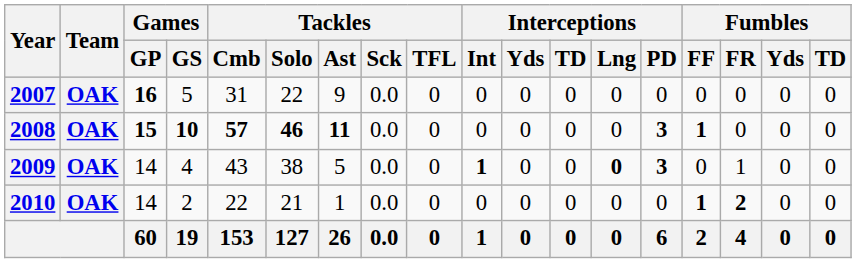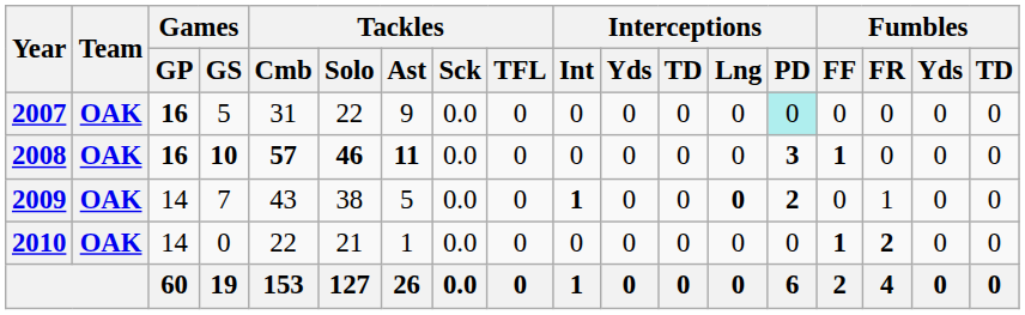 <table class="wikitable" style="text-align:center">
 <tr>
 <th rowspan="2">Year</th>
 <th rowspan="2">Team</th>
 <th colspan="2">Games</th>
 <th colspan="5">Tackles</th>
 <th colspan="5">Interceptions</th>
 <th colspan="4">Fumbles</th>
 </tr>
 <tr>
 <th>GP</th>
 <th>GS</th>
 <th>Cmb</th>
 <th>Solo</th>
 <th>Ast</th>
 <th>Sck</th>
 <th>TFL</th>
 <th>Int</th>
 <th>Yds</th>
 <th>TD</th>
 <th>Lng</th>
 <th>PD</th>
 <th>FF</th>
 <th>FR</th>
 <th>Yds</th>
 <th>TD</th>
 </tr>
 <tr>
 <th><a href='#'>2007</a></th>
 <th><a href='#'>OAK</a></th>
 <td><strong>16</strong></td>
 <td>5</td>
 <td>31</td>
 <td>22</td>
 <td>9</td>
 <td>0.0</td>
 <td>0</td>
 <td>0</td>
 <td>0</td>
 <td>0</td>
 <td>0</td>
-<td>0</td>
+<td style="background: paleturquoise;">0</td>
 <td>0</td>
 <td>0</td>
 <td>0</td>
 <td>0</td>
 </tr>
 <tr>
 <th><a href='#'>2008</a></th>
 <th><a href='#'>OAK</a></th>
-<td><strong>15</strong></td>
+<td><strong>16</strong></td>
 <td><strong>10</strong></td>
 <td><strong>57</strong></td>
 <td><strong>46</strong></td>
 <td><strong>11</strong></td>
 <td>0.0</td>
 <td>0</td>
 <td>0</td>
 <td>0</td>
 <td>0</td>
 <td>0</td>
 <td><strong>3</strong></td>
 <td><strong>1</strong></td>
 <td>0</td>
 <td>0</td>
 <td>0</td>
 </tr>
 <tr>
 <th><a href='#'>2009</a></th>
 <th><a href='#'>OAK</a></th>
 <td>14</td>
-<td>4</td>
+<td>7</td>
 <td>43</td>
 <td>38</td>
 <td>5</td>
 <td>0.0</td>
 <td>0</td>
 <td><strong>1</strong></td>
 <td>0</td>
 <td>0</td>
 <td><strong>0</strong></td>
-<td><strong>3</strong></td>
+<td><strong>2</strong></td>
 <td>0</td>
 <td>1</td>
 <td>0</td>
 <td>0</td>
 </tr>
 <tr>
 <th><a href='#'>2010</a></th>
 <th><a href='#'>OAK</a></th>
 <td>14</td>
-<td>2</td>
+<td>0</td>
 <td>22</td>
 <td>21</td>
 <td>1</td>
 <td>0.0</td>
 <td>0</td>
 <td>0</td>
 <td>0</td>
 <td>0</td>
 <td>0</td>
 <td>0</td>
 <td><strong>1</strong></td>
 <td><strong>2</strong></td>
 <td>0</td>
 <td>0</td>
 </tr>
 <tr>
 <th colspan="2"></th>
 <th>60</th>
 <th>19</th>
 <th>153</th>
 <th>127</th>
 <th>26</th>
 <th>0.0</th>
 <th>0</th>
 <th>1</th>
 <th>0</th>
 <th>0</th>
 <th>0</th>
 <th>6</th>
 <th>2</th>
 <th>4</th>
 <th>0</th>
 <th>0</th>
 </tr>
 </table>
